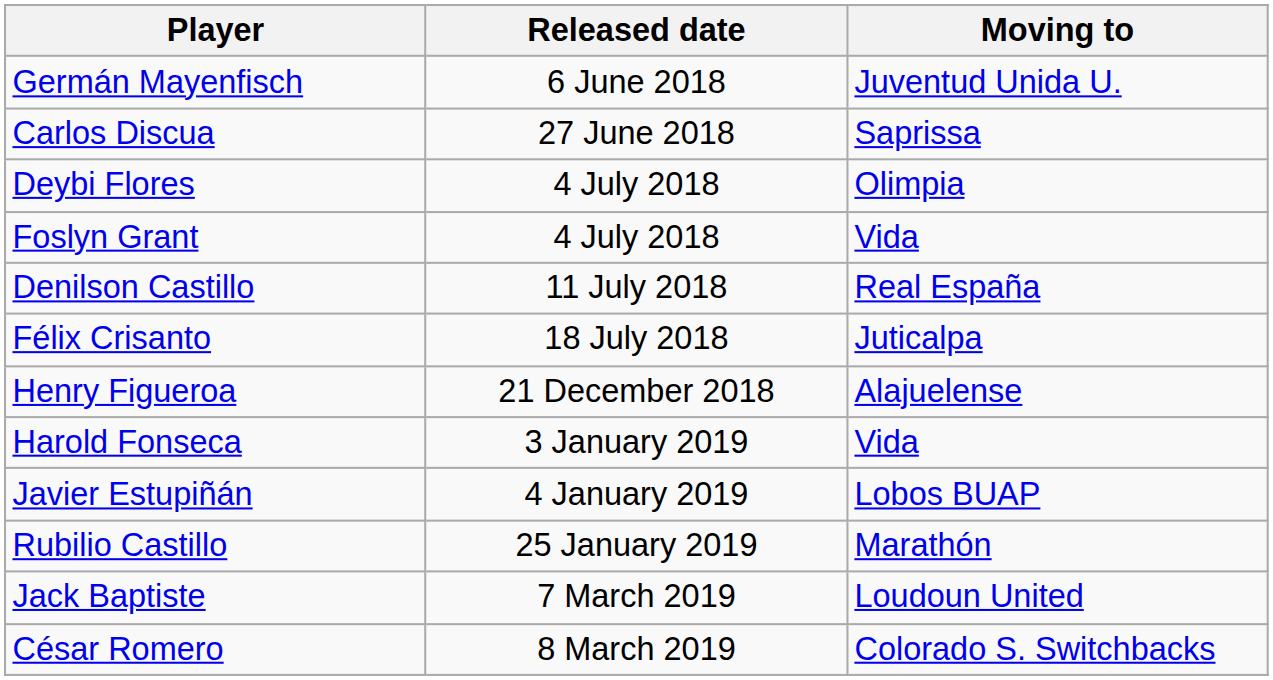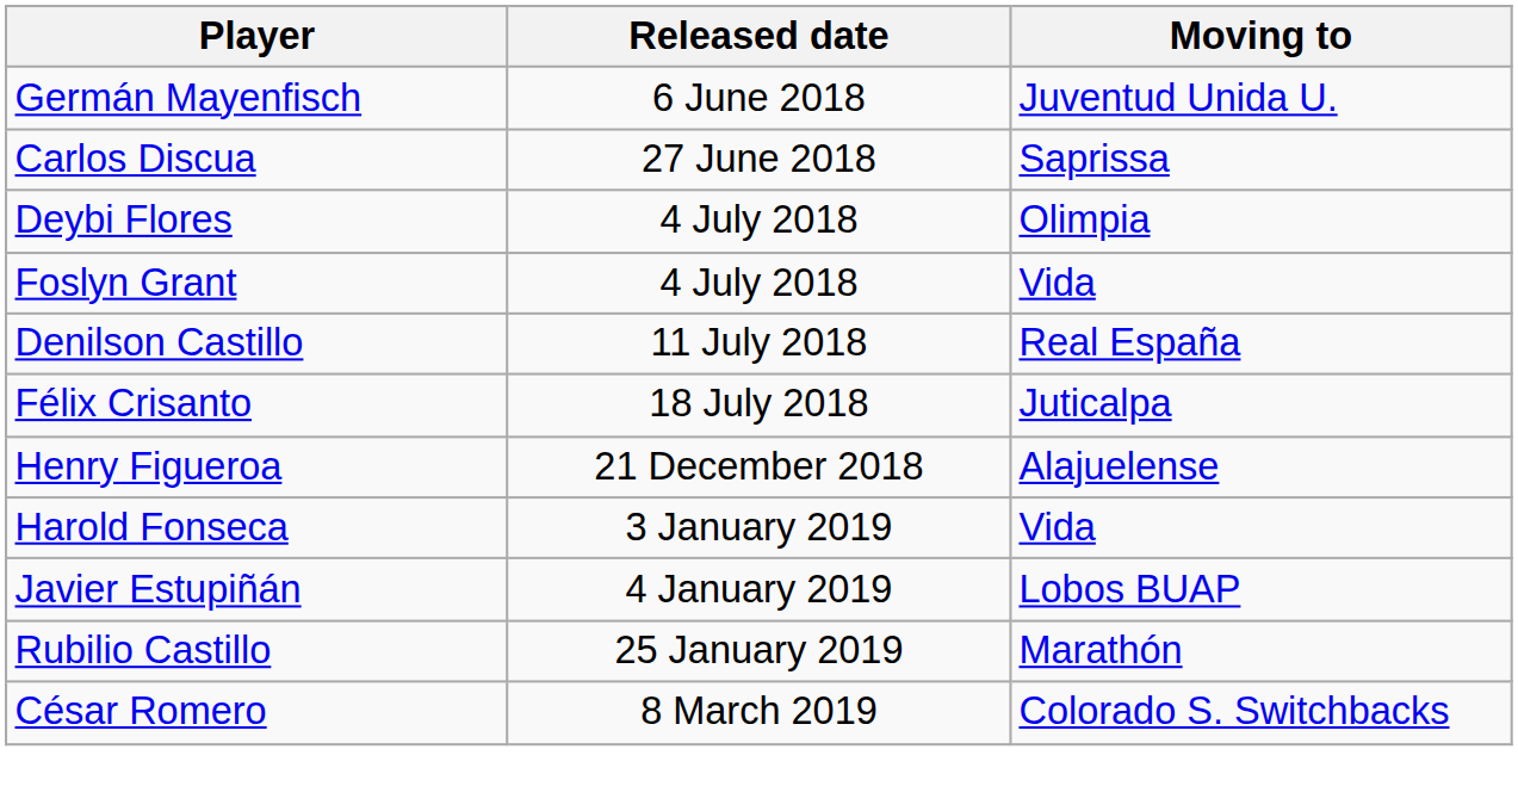 <table class="wikitable">
 <tr>
 <th width="200">Player</th>
 <th width="200">Released date</th>
 <th width="200">Moving to</th>
 </tr>
 <tr>
 <td> <a href='#'>Germán Mayenfisch</a></td>
 <td align="center">6 June 2018</td>
 <td> <a href='#'>Juventud Unida U.</a></td>
 </tr>
 <tr>
 <td> <a href='#'>Carlos Discua</a></td>
 <td align="center">27 June 2018</td>
 <td> <a href='#'>Saprissa</a></td>
 </tr>
 <tr>
 <td> <a href='#'>Deybi Flores</a></td>
 <td align="center">4 July 2018</td>
 <td> <a href='#'>Olimpia</a></td>
 </tr>
 <tr>
 <td> <a href='#'>Foslyn Grant</a></td>
 <td align="center">4 July 2018</td>
 <td> <a href='#'>Vida</a></td>
 </tr>
 <tr>
 <td> <a href='#'>Denilson Castillo</a></td>
 <td align="center">11 July 2018</td>
 <td> <a href='#'>Real España</a></td>
 </tr>
 <tr>
 <td> <a href='#'>Félix Crisanto</a></td>
 <td align="center">18 July 2018</td>
 <td> <a href='#'>Juticalpa</a></td>
 </tr>
 <tr>
 <td> <a href='#'>Henry Figueroa</a></td>
 <td align="center">21 December 2018</td>
 <td> <a href='#'>Alajuelense</a></td>
 </tr>
 <tr>
 <td> <a href='#'>Harold Fonseca</a></td>
 <td align="center">3 January 2019</td>
 <td> <a href='#'>Vida</a></td>
 </tr>
 <tr>
 <td> <a href='#'>Javier Estupiñán</a></td>
 <td align="center">4 January 2019</td>
 <td> <a href='#'>Lobos BUAP</a></td>
 </tr>
 <tr>
 <td> <a href='#'>Rubilio Castillo</a></td>
 <td align="center">25 January 2019</td>
 <td> <a href='#'>Marathón</a></td>
 </tr>
 <tr>
-<td> <a href='#'>Jack Baptiste</a></td>
-<td align="center">7 March 2019</td>
-<td> <a href='#'>Loudoun United</a></td>
-</tr>
-<tr>
 <td> <a href='#'>César Romero</a></td>
 <td align="center">8 March 2019</td>
 <td> <a href='#'>Colorado S. Switchbacks</a></td>
 </tr>
 </table>
